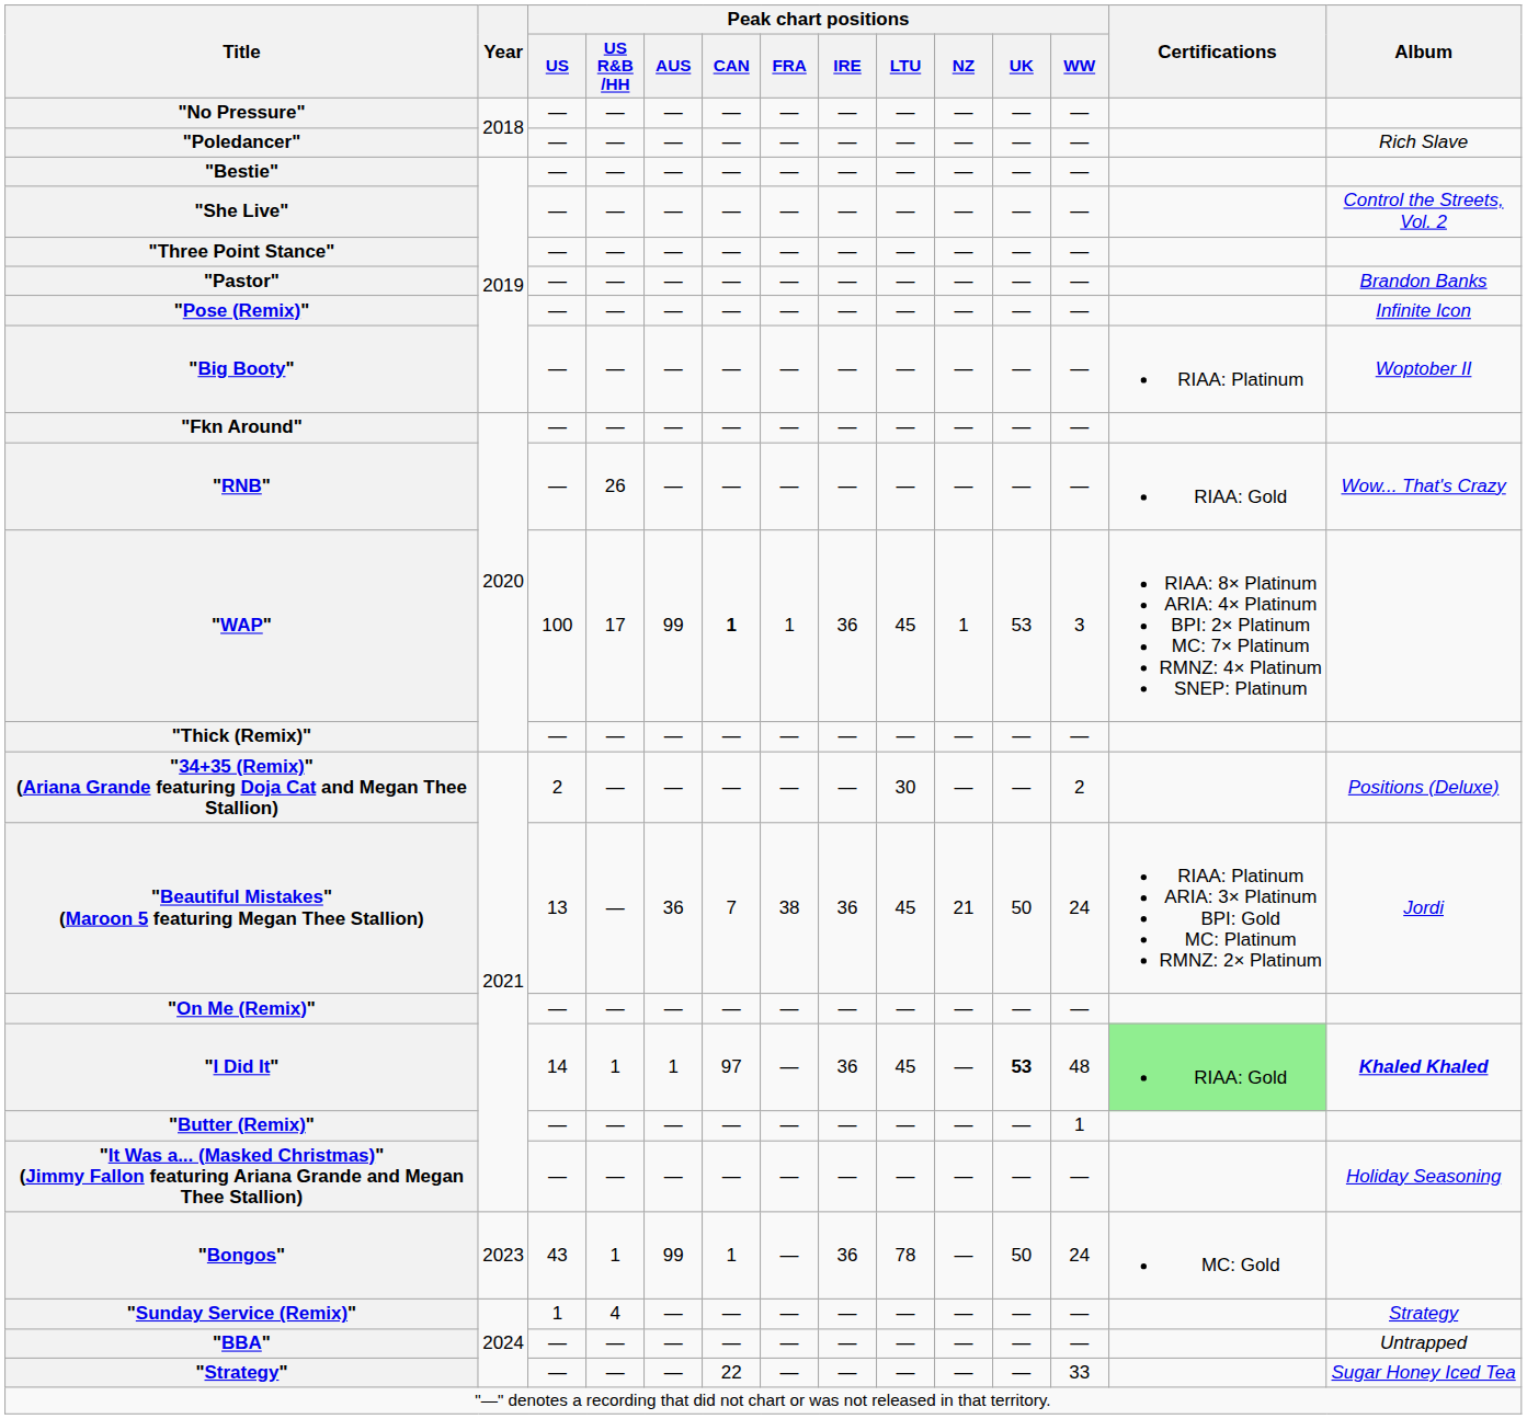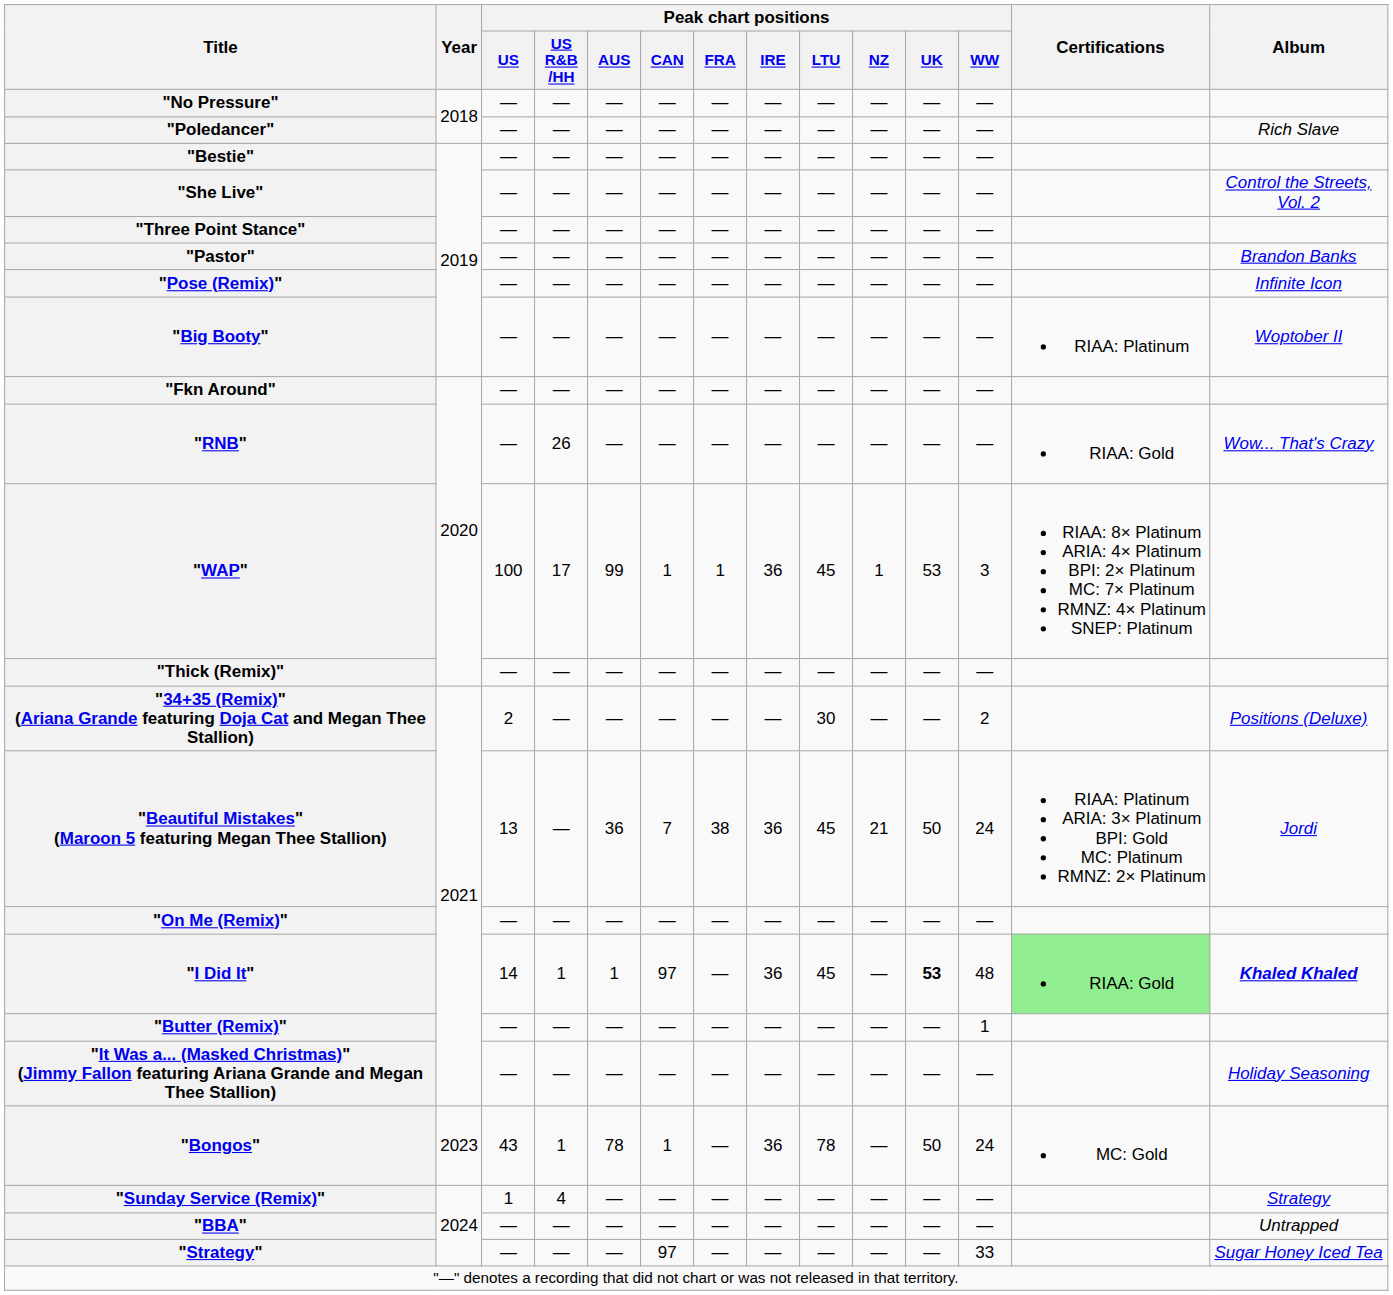 <table class="wikitable plainrowheaders" style="text-align:center">
 <tr>
 <th scope="col" rowspan="2" style="width:25em;">Title</th>
 <th scope="col" rowspan="2">Year</th>
 <th scope="col" colspan="10">Peak chart positions</th>
 <th scope="col" rowspan="2">Certifications</th>
 <th scope="col" rowspan="2" style="width:10em">Album</th>
 </tr>
 <tr>
 <th scope="col" style="width:3em;font-size:90%;"><a href='#'>US</a><br></th>
 <th scope="col" style="width:3em;font-size:90%;"><a href='#'>US<br>R&B<br>/HH</a><br></th>
 <th scope="col" style="width:3em;font-size:90%;"><a href='#'>AUS</a><br></th>
 <th scope="col" style="width:3em;font-size:90%;"><a href='#'>CAN</a><br></th>
 <th scope="col" style="width:3em;font-size:90%;"><a href='#'>FRA</a><br></th>
 <th scope="col" style="width:3em;font-size:90%;"><a href='#'>IRE</a><br></th>
 <th scope="col" style="width:3em;font-size:90%;"><a href='#'>LTU</a><br></th>
 <th scope="col" style="width:3em;font-size:90%;"><a href='#'>NZ</a><br></th>
 <th scope="col" style="width:3em;font-size:90%;"><a href='#'>UK</a><br></th>
 <th scope="col" style="width:3em;font-size:90%;"><a href='#'>WW</a><br></th>
 </tr>
 <tr>
 <th scope="row">"No Pressure"<br></th>
 <td rowspan="2">2018</td>
 <td>—</td>
 <td>—</td>
 <td>—</td>
 <td>—</td>
 <td>—</td>
 <td>—</td>
 <td>—</td>
 <td>—</td>
 <td>—</td>
 <td>—</td>
 <td></td>
 <td></td>
 </tr>
 <tr>
 <th scope="row">"Poledancer"<br></th>
 <td>—</td>
 <td>—</td>
 <td>—</td>
 <td>—</td>
 <td>—</td>
 <td>—</td>
 <td>—</td>
 <td>—</td>
 <td>—</td>
 <td>—</td>
 <td></td>
 <td><em>Rich Slave</em></td>
 </tr>
 <tr>
 <th scope="row">"Bestie"<br></th>
 <td rowspan="6">2019</td>
 <td>—</td>
 <td>—</td>
 <td>—</td>
 <td>—</td>
 <td>—</td>
 <td>—</td>
 <td>—</td>
 <td>—</td>
 <td>—</td>
 <td>—</td>
 <td></td>
 <td></td>
 </tr>
 <tr>
 <th scope="row">"She Live"<br></th>
 <td>—</td>
 <td>—</td>
 <td>—</td>
 <td>—</td>
 <td>—</td>
 <td>—</td>
 <td>—</td>
 <td>—</td>
 <td>—</td>
 <td>—</td>
 <td></td>
 <td><em><a href='#'>Control the Streets, Vol. 2</a></em></td>
 </tr>
 <tr>
 <th scope="row">"Three Point Stance"<br></th>
 <td>—</td>
 <td>—</td>
 <td>—</td>
 <td>—</td>
 <td>—</td>
 <td>—</td>
 <td>—</td>
 <td>—</td>
 <td>—</td>
 <td>—</td>
 <td></td>
 <td></td>
 </tr>
 <tr>
 <th scope="row">"Pastor"<br></th>
 <td>—</td>
 <td>—</td>
 <td>—</td>
 <td>—</td>
 <td>—</td>
 <td>—</td>
 <td>—</td>
 <td>—</td>
 <td>—</td>
 <td>—</td>
 <td></td>
 <td><em><a href='#'>Brandon Banks</a></em></td>
 </tr>
 <tr>
 <th scope="row">"<a href='#'>Pose (Remix)</a>"<br></th>
 <td>—</td>
 <td>—</td>
 <td>—</td>
 <td>—</td>
 <td>—</td>
 <td>—</td>
 <td>—</td>
 <td>—</td>
 <td>—</td>
 <td>—</td>
 <td></td>
 <td><em><a href='#'>Infinite Icon</a></em></td>
 </tr>
 <tr>
 <th scope="row">"<a href='#'>Big Booty</a>"<br></th>
 <td>—</td>
 <td>—</td>
 <td>—</td>
 <td>—</td>
 <td>—</td>
 <td>—</td>
 <td>—</td>
 <td>—</td>
 <td>—</td>
 <td>—</td>
 <td><br><ul><li>RIAA: Platinum</li></ul></td>
 <td><em><a href='#'>Woptober II</a></em></td>
 </tr>
 <tr>
 <th scope="row">"Fkn Around"<br></th>
 <td rowspan="4">2020</td>
 <td>—</td>
 <td>—</td>
 <td>—</td>
 <td>—</td>
 <td>—</td>
 <td>—</td>
 <td>—</td>
 <td>—</td>
 <td>—</td>
 <td>—</td>
 <td></td>
 <td></td>
 </tr>
 <tr>
 <th scope="row">"<a href='#'>RNB</a>"<br></th>
 <td>—</td>
 <td>26</td>
 <td>—</td>
 <td>—</td>
 <td>—</td>
 <td>—</td>
 <td>—</td>
 <td>—</td>
 <td>—</td>
 <td>—</td>
 <td><br><ul><li>RIAA: Gold</li></ul></td>
 <td><em><a href='#'>Wow... That's Crazy</a></em></td>
 </tr>
 <tr>
 <th scope="row">"<a href='#'>WAP</a>"<br></th>
 <td>100</td>
 <td>17</td>
 <td>99</td>
-<td><strong>1</strong></td>
+<td>1</td>
 <td>1</td>
 <td>36</td>
 <td>45</td>
 <td>1</td>
 <td>53</td>
 <td>3</td>
 <td><br><ul><li>RIAA: 8× Platinum</li><li>ARIA: 4× Platinum</li><li>BPI: 2× Platinum</li><li>MC: 7× Platinum</li><li>RMNZ: 4× Platinum</li><li>SNEP: Platinum</li></ul></td>
 <td></td>
 </tr>
 <tr>
 <th scope="row">"Thick (Remix)"<br></th>
 <td>—</td>
 <td>—</td>
 <td>—</td>
 <td>—</td>
 <td>—</td>
 <td>—</td>
 <td>—</td>
 <td>—</td>
 <td>—</td>
 <td>—</td>
 <td></td>
 <td></td>
 </tr>
 <tr>
 <th scope="row">"<a href='#'>34+35 (Remix)</a>"<br><span>(<a href='#'>Ariana Grande</a> featuring <a href='#'>Doja Cat</a> and Megan Thee Stallion)</span></th>
 <td rowspan="6">2021</td>
 <td>2</td>
 <td>—</td>
 <td>—</td>
 <td>—</td>
 <td>—</td>
 <td>—</td>
 <td>30</td>
 <td>—</td>
 <td>—</td>
 <td>2</td>
 <td></td>
 <td><em><a href='#'>Positions (Deluxe)</a></em></td>
 </tr>
 <tr>
 <th scope="row">"<a href='#'>Beautiful Mistakes</a>"<br><span>(<a href='#'>Maroon 5</a> featuring Megan Thee Stallion)</span></th>
 <td>13</td>
 <td>—</td>
 <td>36</td>
 <td>7</td>
 <td>38</td>
 <td>36</td>
 <td>45</td>
 <td>21</td>
 <td>50</td>
 <td>24</td>
 <td><br><ul><li>RIAA: Platinum</li><li>ARIA: 3× Platinum</li><li>BPI: Gold</li><li>MC: Platinum</li><li>RMNZ: 2× Platinum</li></ul></td>
 <td><em><a href='#'>Jordi</a></em></td>
 </tr>
 <tr>
 <th scope="row">"<a href='#'>On Me (Remix)</a>"<br></th>
 <td>—</td>
 <td>—</td>
 <td>—</td>
 <td>—</td>
 <td>—</td>
 <td>—</td>
 <td>—</td>
 <td>—</td>
 <td>—</td>
 <td>—</td>
 <td></td>
 <td></td>
 </tr>
 <tr>
 <th scope="row">"<a href='#'>I Did It</a>"<br></th>
 <td>14</td>
 <td>1</td>
 <td>1</td>
 <td>97</td>
 <td>—</td>
 <td>36</td>
 <td>45</td>
 <td>—</td>
 <td><strong>53</strong></td>
 <td>48</td>
 <td style="background: lightgreen;"><br><ul><li>RIAA: Gold</li></ul></td>
 <td><strong><em><a href='#'>Khaled Khaled</a></em></strong></td>
 </tr>
 <tr>
 <th scope="row">"<a href='#'>Butter (Remix)</a>"<br></th>
 <td>—</td>
 <td>—</td>
 <td>—</td>
 <td>—</td>
 <td>—</td>
 <td>—</td>
 <td>—</td>
 <td>—</td>
 <td>—</td>
 <td>1</td>
 <td></td>
 <td></td>
 </tr>
 <tr>
 <th scope="row">"<a href='#'>It Was a... (Masked Christmas)</a>"<br><span>(<a href='#'>Jimmy Fallon</a> featuring Ariana Grande and Megan Thee Stallion)</span></th>
 <td>—</td>
 <td>—</td>
 <td>—</td>
 <td>—</td>
 <td>—</td>
 <td>—</td>
 <td>—</td>
 <td>—</td>
 <td>—</td>
 <td>—</td>
 <td></td>
 <td><em><a href='#'>Holiday Seasoning</a></em></td>
 </tr>
 <tr>
 <th scope="row">"<a href='#'>Bongos</a>"<br></th>
 <td>2023</td>
 <td>43</td>
 <td>1</td>
-<td>99</td>
+<td>78</td>
 <td>1</td>
 <td>—</td>
 <td>36</td>
 <td>78</td>
 <td>—</td>
 <td>50</td>
 <td>24</td>
 <td><br><ul><li>MC: Gold</li></ul></td>
 <td></td>
 </tr>
 <tr>
 <th scope="row">"<a href='#'>Sunday Service (Remix)</a>"<br></th>
 <td rowspan="3">2024</td>
 <td>1</td>
 <td>4</td>
 <td>—</td>
 <td>—</td>
 <td>—</td>
 <td>—</td>
 <td>—</td>
 <td>—</td>
 <td>—</td>
 <td>—</td>
 <td></td>
 <td><em><a href='#'>Strategy</a></em></td>
 </tr>
 <tr>
 <th scope="row">"<a href='#'>BBA</a>"<br></th>
 <td>—</td>
 <td>—</td>
 <td>—</td>
 <td>—</td>
 <td>—</td>
 <td>—</td>
 <td>—</td>
 <td>—</td>
 <td>—</td>
 <td>—</td>
 <td></td>
 <td><em>Untrapped</em></td>
 </tr>
 <tr>
 <th scope="row">"<a href='#'>Strategy</a>"<br></th>
 <td>—</td>
 <td>—</td>
 <td>—</td>
-<td>22</td>
+<td>97</td>
 <td>—</td>
 <td>—</td>
 <td>—</td>
 <td>—</td>
 <td>—</td>
 <td>33</td>
 <td></td>
 <td><em><a href='#'>Sugar Honey Iced Tea</a></em></td>
 </tr>
 <tr>
 <td colspan="14" style="font-size:90%">"—" denotes a recording that did not chart or was not released in that territory.</td>
 </tr>
 </table>
